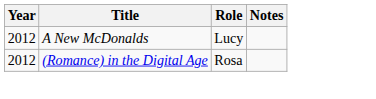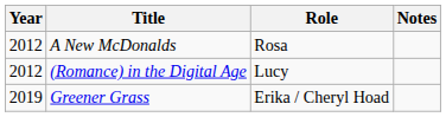 <table class="wikitable sortable">
 <tr>
 <th>Year</th>
 <th>Title</th>
 <th>Role</th>
 <th>Notes</th>
 </tr>
 <tr>
 <td>2012</td>
 <td><em>A New McDonalds</em></td>
-<td>Lucy</td>
+<td>Rosa</td>
 <td></td>
 </tr>
 <tr>
 <td>2012</td>
 <td><em><a href='#'>(Romance) in the Digital Age</a></em></td>
-<td>Rosa</td>
+<td>Lucy</td>
+<td></td>
+</tr>
+<tr>
+<td>2019</td>
+<td><em><a href='#'>Greener Grass</a></em></td>
+<td>Erika / Cheryl Hoad</td>
 <td></td>
 </tr>
 </table>
